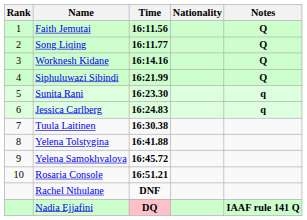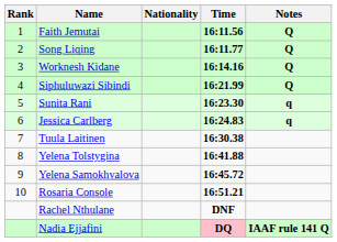 <table class="wikitable sortable" style="text-align:center">
 <tr>
 <th>Rank</th>
 <th>Name</th>
+<th>Nationality</th>
 <th>Time</th>
-<th>Nationality</th>
 <th>Notes</th>
 </tr>
 <tr bgcolor=ccffcc>
 <td>1</td>
 <td align=left><a href='#'>Faith Jemutai</a></td>
+<td align=left></td>
 <td><strong>16:11.56</strong></td>
-<td align=left></td>
 <td><strong>Q</strong></td>
 </tr>
 <tr bgcolor=ccffcc>
 <td>2</td>
 <td align=left><a href='#'>Song Liqing</a></td>
+<td align=left></td>
 <td><strong>16:11.77</strong></td>
-<td align=left></td>
 <td><strong>Q</strong></td>
 </tr>
 <tr bgcolor=ccffcc>
 <td>3</td>
 <td align=left><a href='#'>Worknesh Kidane</a></td>
+<td align=left></td>
 <td><strong>16:14.16</strong></td>
-<td align=left></td>
 <td><strong>Q</strong></td>
 </tr>
 <tr bgcolor=ccffcc>
 <td>4</td>
 <td align=left><a href='#'>Siphuluwazi Sibindi</a></td>
+<td align=left></td>
 <td><strong>16:21.99</strong></td>
-<td align=left></td>
 <td><strong>Q</strong></td>
 </tr>
 <tr bgcolor=ddffdd>
 <td>5</td>
 <td align=left><a href='#'>Sunita Rani</a></td>
+<td align=left></td>
 <td><strong>16:23.30</strong></td>
-<td align=left></td>
 <td><strong>q</strong></td>
 </tr>
 <tr bgcolor=ddffdd>
 <td>6</td>
 <td align=left><a href='#'>Jessica Carlberg</a></td>
+<td align=left></td>
 <td><strong>16:24.83</strong></td>
-<td align=left></td>
 <td><strong>q</strong></td>
 </tr>
 <tr>
 <td>7</td>
 <td align=left><a href='#'>Tuula Laitinen</a></td>
+<td align=left></td>
 <td><strong>16:30.38</strong></td>
-<td align=left></td>
 <td></td>
 </tr>
 <tr>
 <td>8</td>
 <td align=left><a href='#'>Yelena Tolstygina</a></td>
+<td align=left></td>
 <td><strong>16:41.88</strong></td>
-<td align=left></td>
 <td></td>
 </tr>
 <tr>
 <td>9</td>
 <td align=left><a href='#'>Yelena Samokhvalova</a></td>
+<td align=left></td>
 <td><strong>16:45.72</strong></td>
-<td align=left></td>
 <td></td>
 </tr>
 <tr>
 <td>10</td>
 <td align=left><a href='#'>Rosaria Console</a></td>
+<td align=left></td>
 <td><strong>16:51.21</strong></td>
-<td align=left></td>
 <td></td>
 </tr>
 <tr>
 <td></td>
 <td align=left><a href='#'>Rachel Nthulane</a></td>
+<td align=left></td>
 <td><strong>DNF</strong></td>
-<td align=left></td>
 <td></td>
 </tr>
 <tr bgcolor=ccffcc>
 <td></td>
 <td align=left><a href='#'>Nadia Ejjafini</a></td>
+<td align=left></td>
 <td bgcolor=pink><strong>DQ</strong></td>
-<td align=left></td>
 <td><strong>IAAF rule 141 Q</strong></td>
 </tr>
 </table>
